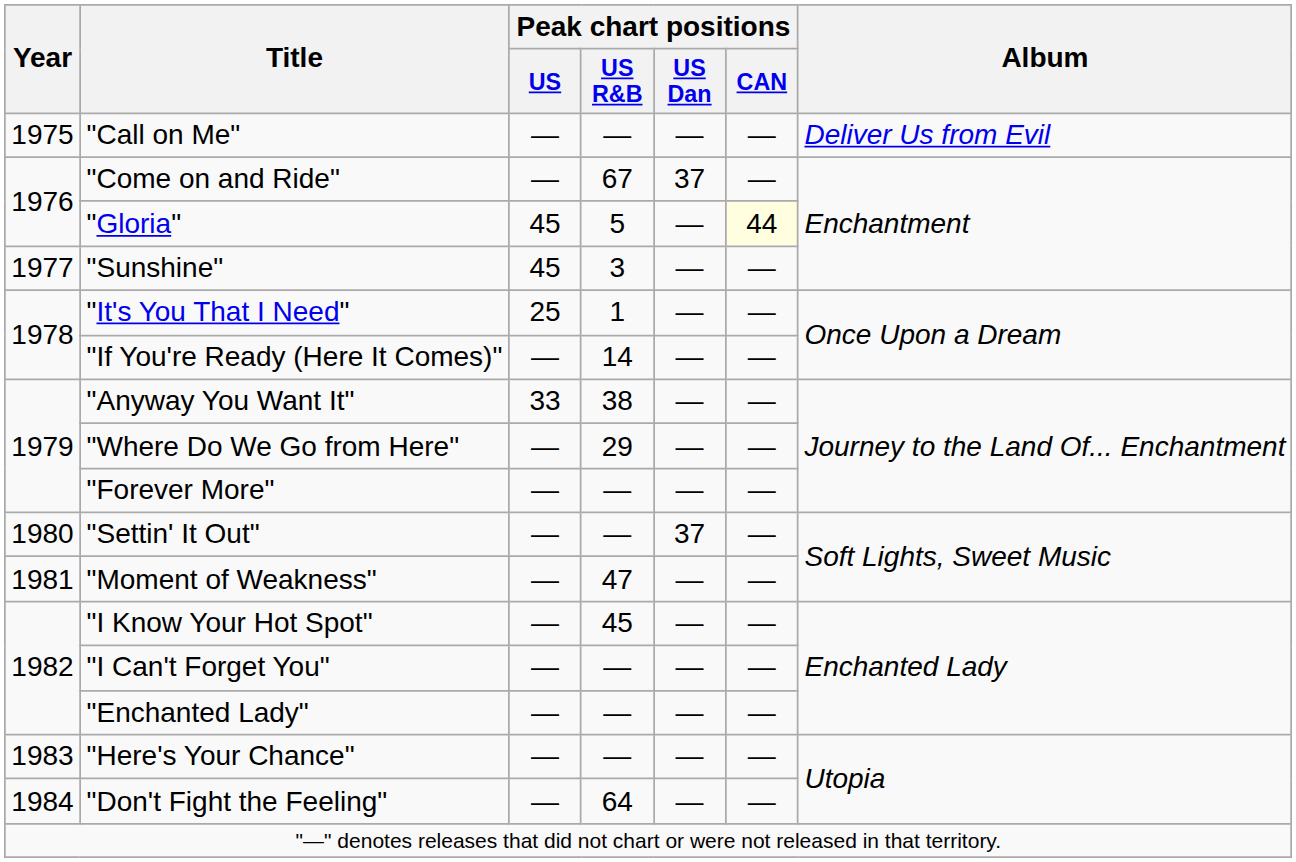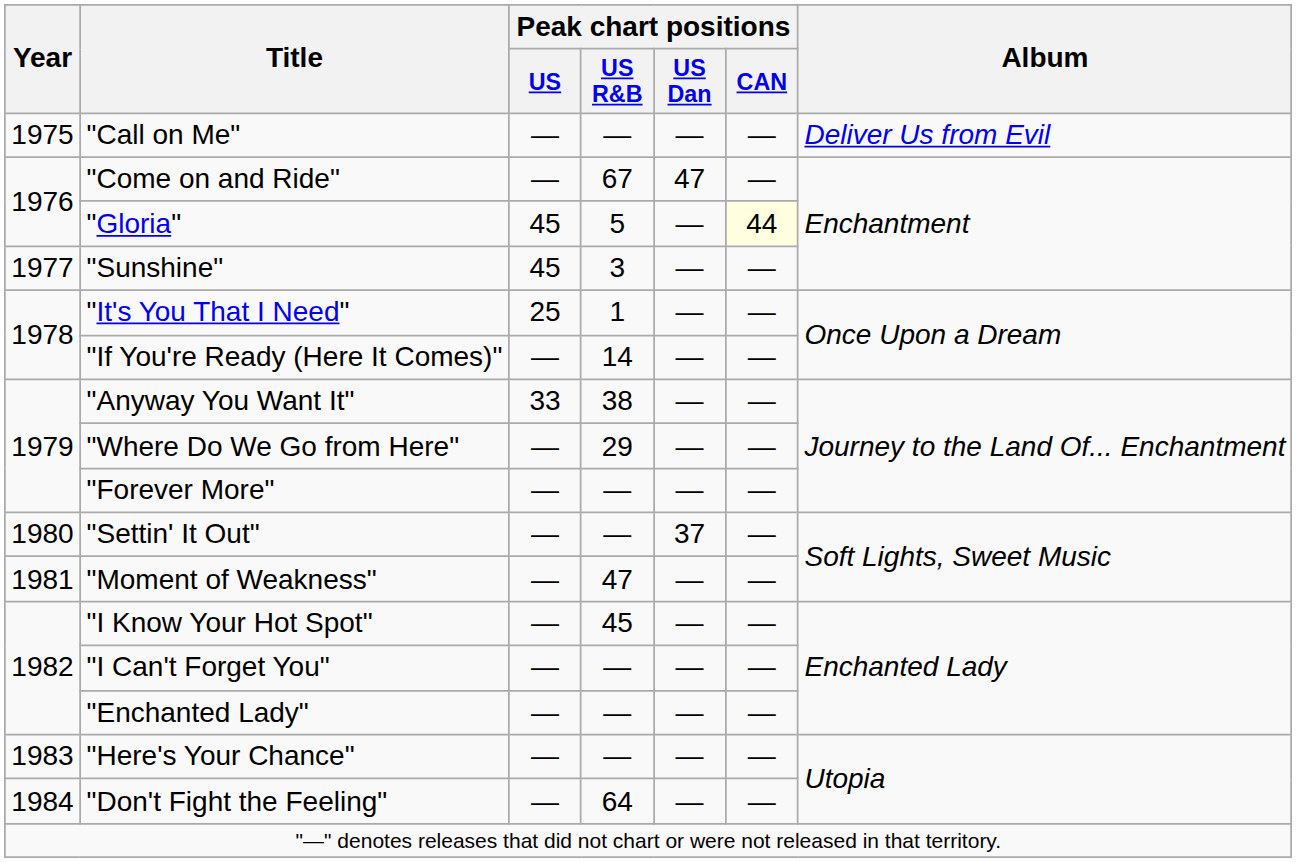 <table class="wikitable" style="text-align:center;">
 <tr>
 <th rowspan="2">Year</th>
 <th rowspan="2">Title</th>
 <th colspan="4">Peak chart positions</th>
 <th rowspan="2">Album</th>
 </tr>
 <tr style="font-size:smaller;">
 <th width="35"><a href='#'>US</a><br></th>
 <th width="35"><a href='#'>US<br>R&B</a><br></th>
 <th width="35"><a href='#'>US<br>Dan</a><br></th>
 <th width="35"><a href='#'>CAN</a><br></th>
 </tr>
 <tr>
 <td rowspan="1">1975</td>
 <td align="left">"Call on Me"</td>
 <td>—</td>
 <td>—</td>
 <td>—</td>
 <td>—</td>
 <td rowspan="1" align="left"><em><a href='#'>Deliver Us from Evil</a></em></td>
 </tr>
 <tr>
 <td rowspan="2">1976</td>
 <td align="left">"Come on and Ride"</td>
 <td>—</td>
 <td>67</td>
-<td>37</td>
+<td>47</td>
 <td>—</td>
 <td rowspan="3" align="left"><em>Enchantment</em></td>
 </tr>
 <tr>
 <td align="left">"<a href='#'>Gloria</a>"</td>
 <td>45</td>
 <td>5</td>
 <td>—</td>
 <td style="background: lightyellow;">44</td>
 </tr>
 <tr>
 <td rowspan="1">1977</td>
 <td align="left">"Sunshine"</td>
 <td>45</td>
 <td>3</td>
 <td>—</td>
 <td>—</td>
 </tr>
 <tr>
 <td rowspan="2">1978</td>
 <td align="left">"<a href='#'>It's You That I Need</a>"</td>
 <td>25</td>
 <td>1</td>
 <td>—</td>
 <td>—</td>
 <td rowspan="2" align="left"><em>Once Upon a Dream</em></td>
 </tr>
 <tr>
 <td align="left">"If You're Ready (Here It Comes)"</td>
 <td>—</td>
 <td>14</td>
 <td>—</td>
 <td>—</td>
 </tr>
 <tr>
 <td rowspan="3">1979</td>
 <td align="left">"Anyway You Want It"</td>
 <td>33</td>
 <td>38</td>
 <td>—</td>
 <td>—</td>
 <td rowspan="3" align="left"><em>Journey to the Land Of... Enchantment</em></td>
 </tr>
 <tr>
 <td align="left">"Where Do We Go from Here"</td>
 <td>—</td>
 <td>29</td>
 <td>—</td>
 <td>—</td>
 </tr>
 <tr>
 <td align="left">"Forever More"</td>
 <td>—</td>
 <td>—</td>
 <td>—</td>
 <td>—</td>
 </tr>
 <tr>
 <td rowspan="1">1980</td>
 <td align="left">"Settin' It Out"</td>
 <td>—</td>
 <td>—</td>
 <td>37</td>
 <td>—</td>
 <td rowspan="2" align="left"><em>Soft Lights, Sweet Music</em></td>
 </tr>
 <tr>
 <td rowspan="1">1981</td>
 <td align="left">"Moment of Weakness"</td>
 <td>—</td>
 <td>47</td>
 <td>—</td>
 <td>—</td>
 </tr>
 <tr>
 <td rowspan="3">1982</td>
 <td align="left">"I Know Your Hot Spot"</td>
 <td>—</td>
 <td>45</td>
 <td>—</td>
 <td>—</td>
 <td rowspan="3" align="left"><em>Enchanted Lady</em></td>
 </tr>
 <tr>
 <td align="left">"I Can't Forget You"</td>
 <td>—</td>
 <td>—</td>
 <td>—</td>
 <td>—</td>
 </tr>
 <tr>
 <td align="left">"Enchanted Lady"</td>
 <td>—</td>
 <td>—</td>
 <td>—</td>
 <td>—</td>
 </tr>
 <tr>
 <td rowspan="1">1983</td>
 <td align="left">"Here's Your Chance"</td>
 <td>—</td>
 <td>—</td>
 <td>—</td>
 <td>—</td>
 <td rowspan="2" align="left"><em>Utopia</em></td>
 </tr>
 <tr>
 <td rowspan="1">1984</td>
 <td align="left">"Don't Fight the Feeling"</td>
 <td>—</td>
 <td>64</td>
 <td>—</td>
 <td>—</td>
 </tr>
 <tr>
 <td colspan="8" style="text-align:center; font-size:9pt;">"—" denotes releases that did not chart or were not released in that territory.</td>
 </tr>
 </table>
